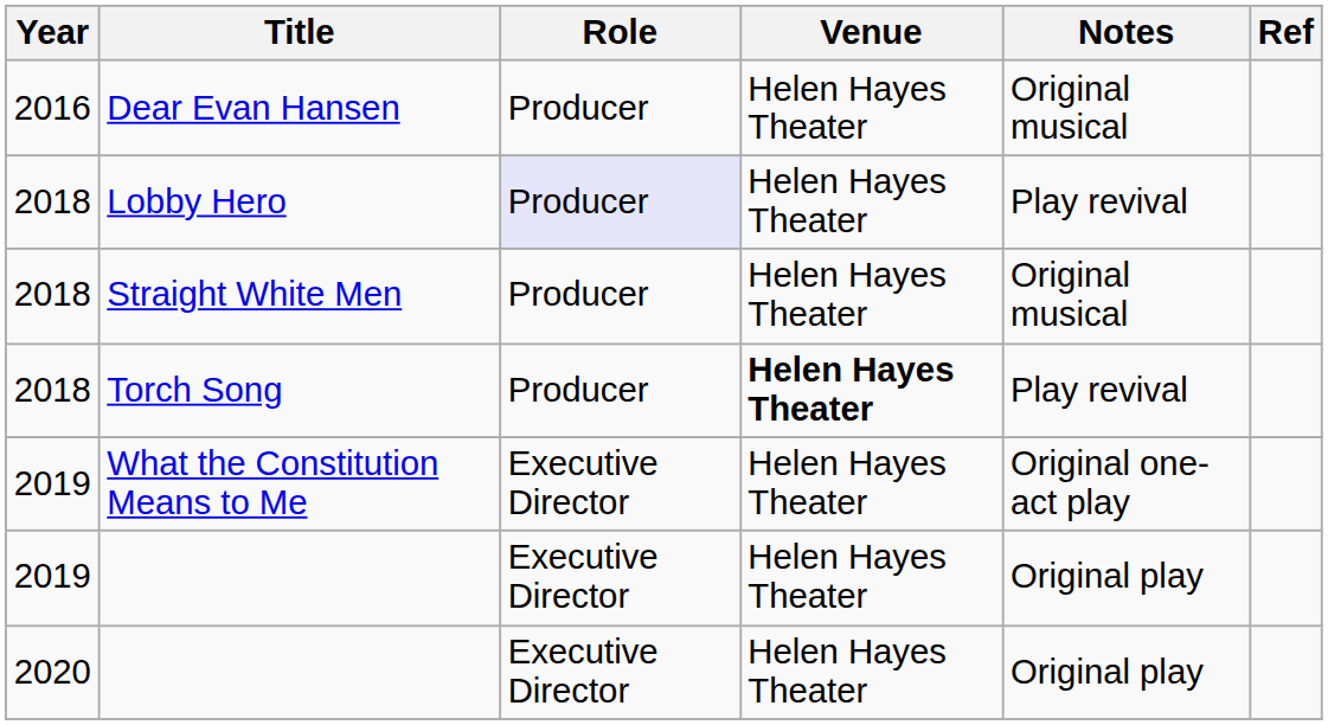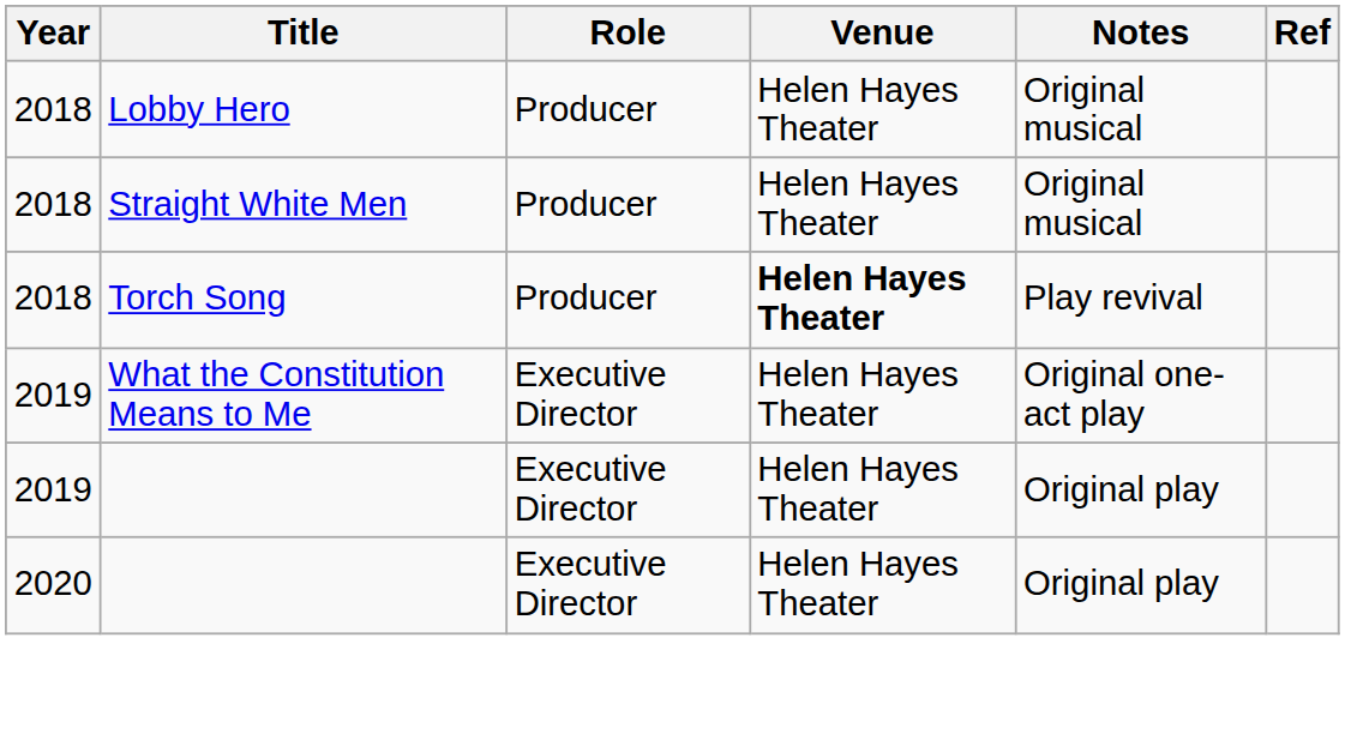 <table class="wikitable sortable">
 <tr>
 <th>Year</th>
 <th>Title</th>
 <th>Role</th>
 <th>Venue</th>
 <th>Notes</th>
 <th>Ref</th>
 </tr>
 <tr>
-<td>2016</td>
-<td><a href='#'>Dear Evan Hansen</a></td>
+<td>2018</td>
+<td><a href='#'>Lobby Hero</a></td>
 <td>Producer</td>
 <td>Helen Hayes Theater</td>
 <td>Original musical</td>
-<td></td>
-</tr>
-<tr>
-<td>2018</td>
-<td><a href='#'>Lobby Hero</a></td>
-<td style="background: lavender;">Producer</td>
-<td>Helen Hayes Theater</td>
-<td>Play revival</td>
 <td></td>
 </tr>
 <tr>
 <td>2018</td>
 <td><a href='#'>Straight White Men</a></td>
 <td>Producer</td>
 <td>Helen Hayes Theater</td>
 <td>Original musical</td>
 <td></td>
 </tr>
 <tr>
 <td>2018</td>
 <td><a href='#'>Torch Song</a></td>
 <td>Producer</td>
 <td><strong>Helen Hayes Theater</strong></td>
 <td>Play revival</td>
 <td></td>
 </tr>
 <tr>
 <td>2019</td>
 <td><a href='#'>What the Constitution Means to Me</a></td>
 <td>Executive Director</td>
 <td>Helen Hayes Theater</td>
 <td>Original one-act play</td>
 <td></td>
 </tr>
 <tr>
 <td>2019</td>
 <td></td>
 <td>Executive Director</td>
 <td>Helen Hayes Theater</td>
 <td>Original play</td>
 <td></td>
 </tr>
 <tr>
 <td>2020</td>
 <td></td>
 <td>Executive Director</td>
 <td>Helen Hayes Theater</td>
 <td>Original play</td>
 <td></td>
 </tr>
 </table>
